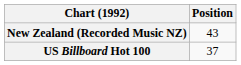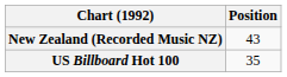 <table class="wikitable plainrowheaders" style="text-align: center">
 <tr>
 <th>Chart (1992)</th>
 <th>Position</th>
 </tr>
 <tr>
 <th scope="row">New Zealand (Recorded Music NZ)</th>
 <td>43</td>
 </tr>
 <tr>
 <th scope="row">US <em>Billboard</em> Hot 100</th>
-<td>37</td>
+<td>35</td>
 </tr>
 </table>
